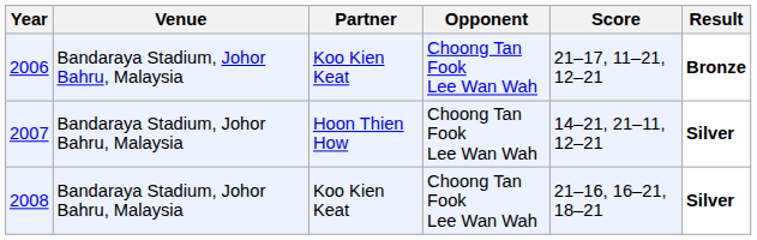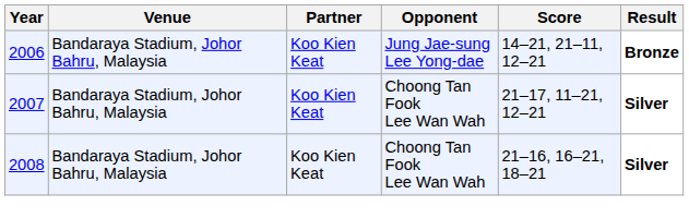 <table class="sortable wikitable" style="font-size: 90%;">
 <tr>
 <th>Year</th>
 <th>Venue</th>
 <th>Partner</th>
 <th>Opponent</th>
 <th>Score</th>
 <th>Result</th>
 </tr>
 <tr style="background:#ECF2FF">
 <td align="center"><a href='#'>2006</a></td>
 <td align="left">Bandaraya Stadium, <a href='#'>Johor Bahru</a>, Malaysia</td>
 <td align="left"> <a href='#'>Koo Kien Keat</a></td>
-<td align="left"> <a href='#'>Choong Tan Fook</a><br> <a href='#'>Lee Wan Wah</a></td>
-<td align="left">21–17, 11–21, 12–21</td>
+<td align="left"> <a href='#'>Jung Jae-sung</a><br> <a href='#'>Lee Yong-dae</a></td>
+<td align="left">14–21, 21–11, 12–21</td>
 <td style="text-align:left; background:white"> <strong>Bronze</strong></td>
 </tr>
 <tr style="background:#ECF2FF">
 <td align="center"><a href='#'>2007</a></td>
 <td align="left">Bandaraya Stadium, Johor Bahru, Malaysia</td>
-<td align="left"> <a href='#'>Hoon Thien How</a></td>
+<td align="left"> <a href='#'>Koo Kien Keat</a></td>
 <td align="left"> Choong Tan Fook<br> Lee Wan Wah</td>
-<td align="left">14–21, 21–11, 12–21</td>
+<td align="left">21–17, 11–21, 12–21</td>
 <td style="text-align:left; background:white"> <strong>Silver</strong></td>
 </tr>
 <tr style="background:#ECF2FF">
 <td align="center"><a href='#'>2008</a></td>
 <td align="left">Bandaraya Stadium, Johor Bahru, Malaysia</td>
 <td align="left"> Koo Kien Keat</td>
 <td align="left"> Choong Tan Fook<br> Lee Wan Wah</td>
 <td align="left">21–16, 16–21, 18–21</td>
 <td style="text-align:left; background:white"> <strong>Silver</strong></td>
 </tr>
 </table>
